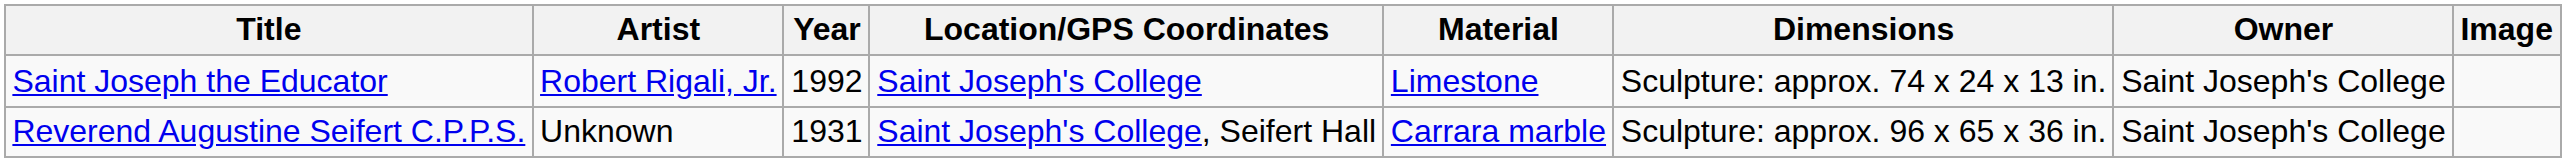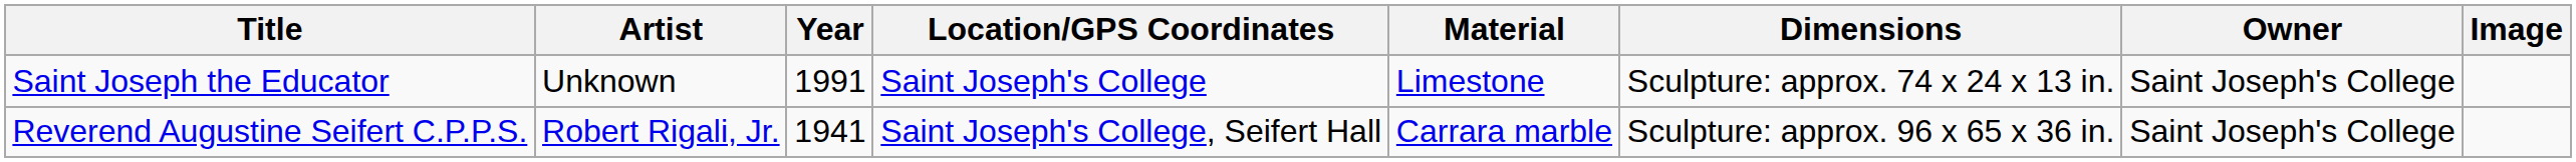 <table class="wikitable sortable">
 <tr>
 <th>Title</th>
 <th>Artist</th>
 <th>Year</th>
 <th>Location/GPS Coordinates</th>
 <th>Material</th>
 <th>Dimensions</th>
 <th>Owner</th>
 <th>Image</th>
 </tr>
 <tr>
 <td><a href='#'>Saint Joseph the Educator</a></td>
-<td><a href='#'>Robert Rigali, Jr.</a></td>
-<td>1992</td>
+<td>Unknown</td>
+<td>1991</td>
 <td><a href='#'>Saint Joseph's College</a></td>
 <td><a href='#'>Limestone</a></td>
 <td>Sculpture: approx. 74 x 24 x 13 in.</td>
 <td>Saint Joseph's College</td>
 <td></td>
 </tr>
 <tr>
 <td><a href='#'>Reverend Augustine Seifert C.P.P.S.</a></td>
-<td>Unknown</td>
-<td>1931</td>
+<td><a href='#'>Robert Rigali, Jr.</a></td>
+<td>1941</td>
 <td><a href='#'>Saint Joseph's College</a>, Seifert Hall</td>
 <td><a href='#'>Carrara marble</a></td>
 <td>Sculpture: approx. 96 x 65 x 36 in.</td>
 <td>Saint Joseph's College</td>
 <td></td>
 </tr>
 <tr>
 </tr>
 </table>
